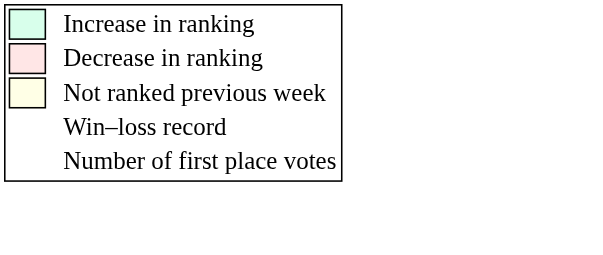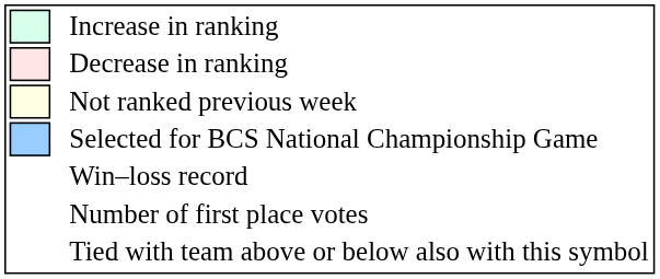 <table style="border:1px solid black;">
 <tr>
 <td style="background:#D8FFEB; width:20px; border:1px solid black;"></td>
 <td> </td>
 <td>Increase in ranking</td>
 </tr>
 <tr>
 <td style="background:#FFE6E6; width:20px; border:1px solid black;"></td>
 <td> </td>
 <td>Decrease in ranking</td>
 </tr>
 <tr>
 <td style="background:#FFFFE6; width:20px; border:1px solid black;"></td>
 <td> </td>
 <td>Not ranked previous week</td>
 </tr>
 <tr>
+<td style="background:#9cf; width:20px; border:1px solid black;"></td>
+<td> </td>
+<td>Selected for BCS National Championship Game</td>
+</tr>
+<tr>
 <td></td>
 <td> </td>
 <td>Win–loss record</td>
 </tr>
 <tr>
 <td></td>
 <td> </td>
 <td>Number of first place votes</td>
 </tr>
+<tr>
+<td></td>
+<td></td>
+<td>Tied with team above or below also with this symbol</td>
+</tr>
 </table>
